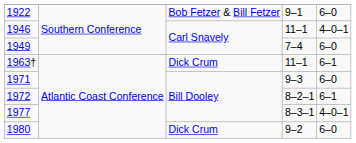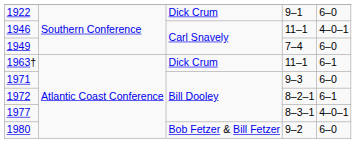 <table class="wikitable">
 <tr>
 </tr>
 <tr>
 <td><a href='#'>1922</a></td>
 <td rowspan="3"><a href='#'>Southern Conference</a></td>
-<td><a href='#'>Bob Fetzer</a> & <a href='#'>Bill Fetzer</a></td>
+<td><a href='#'>Dick Crum</a></td>
 <td>9–1</td>
 <td>6–0</td>
 </tr>
 <tr>
 <td><a href='#'>1946</a></td>
 <td rowspan="2"><a href='#'>Carl Snavely</a></td>
 <td>11–1</td>
 <td>4–0–1</td>
 </tr>
 <tr>
 <td><a href='#'>1949</a></td>
 <td>7–4</td>
 <td>6–0</td>
 </tr>
 <tr>
 <td><a href='#'>1963</a>†</td>
 <td rowspan="5"><a href='#'>Atlantic Coast Conference</a></td>
 <td><a href='#'>Dick Crum</a></td>
 <td>11–1</td>
 <td>6–1</td>
 </tr>
 <tr>
 <td><a href='#'>1971</a></td>
 <td rowspan="3"><a href='#'>Bill Dooley</a></td>
 <td>9–3</td>
 <td>6–0</td>
 </tr>
 <tr>
 <td><a href='#'>1972</a></td>
 <td>8–2–1</td>
 <td>6–1</td>
 </tr>
 <tr>
 <td><a href='#'>1977</a></td>
 <td>8–3–1</td>
 <td>4–0–1</td>
 </tr>
 <tr>
 <td><a href='#'>1980</a></td>
-<td><a href='#'>Dick Crum</a></td>
+<td><a href='#'>Bob Fetzer</a> & <a href='#'>Bill Fetzer</a></td>
 <td>9–2</td>
 <td>6–0</td>
 </tr>
 </table>
